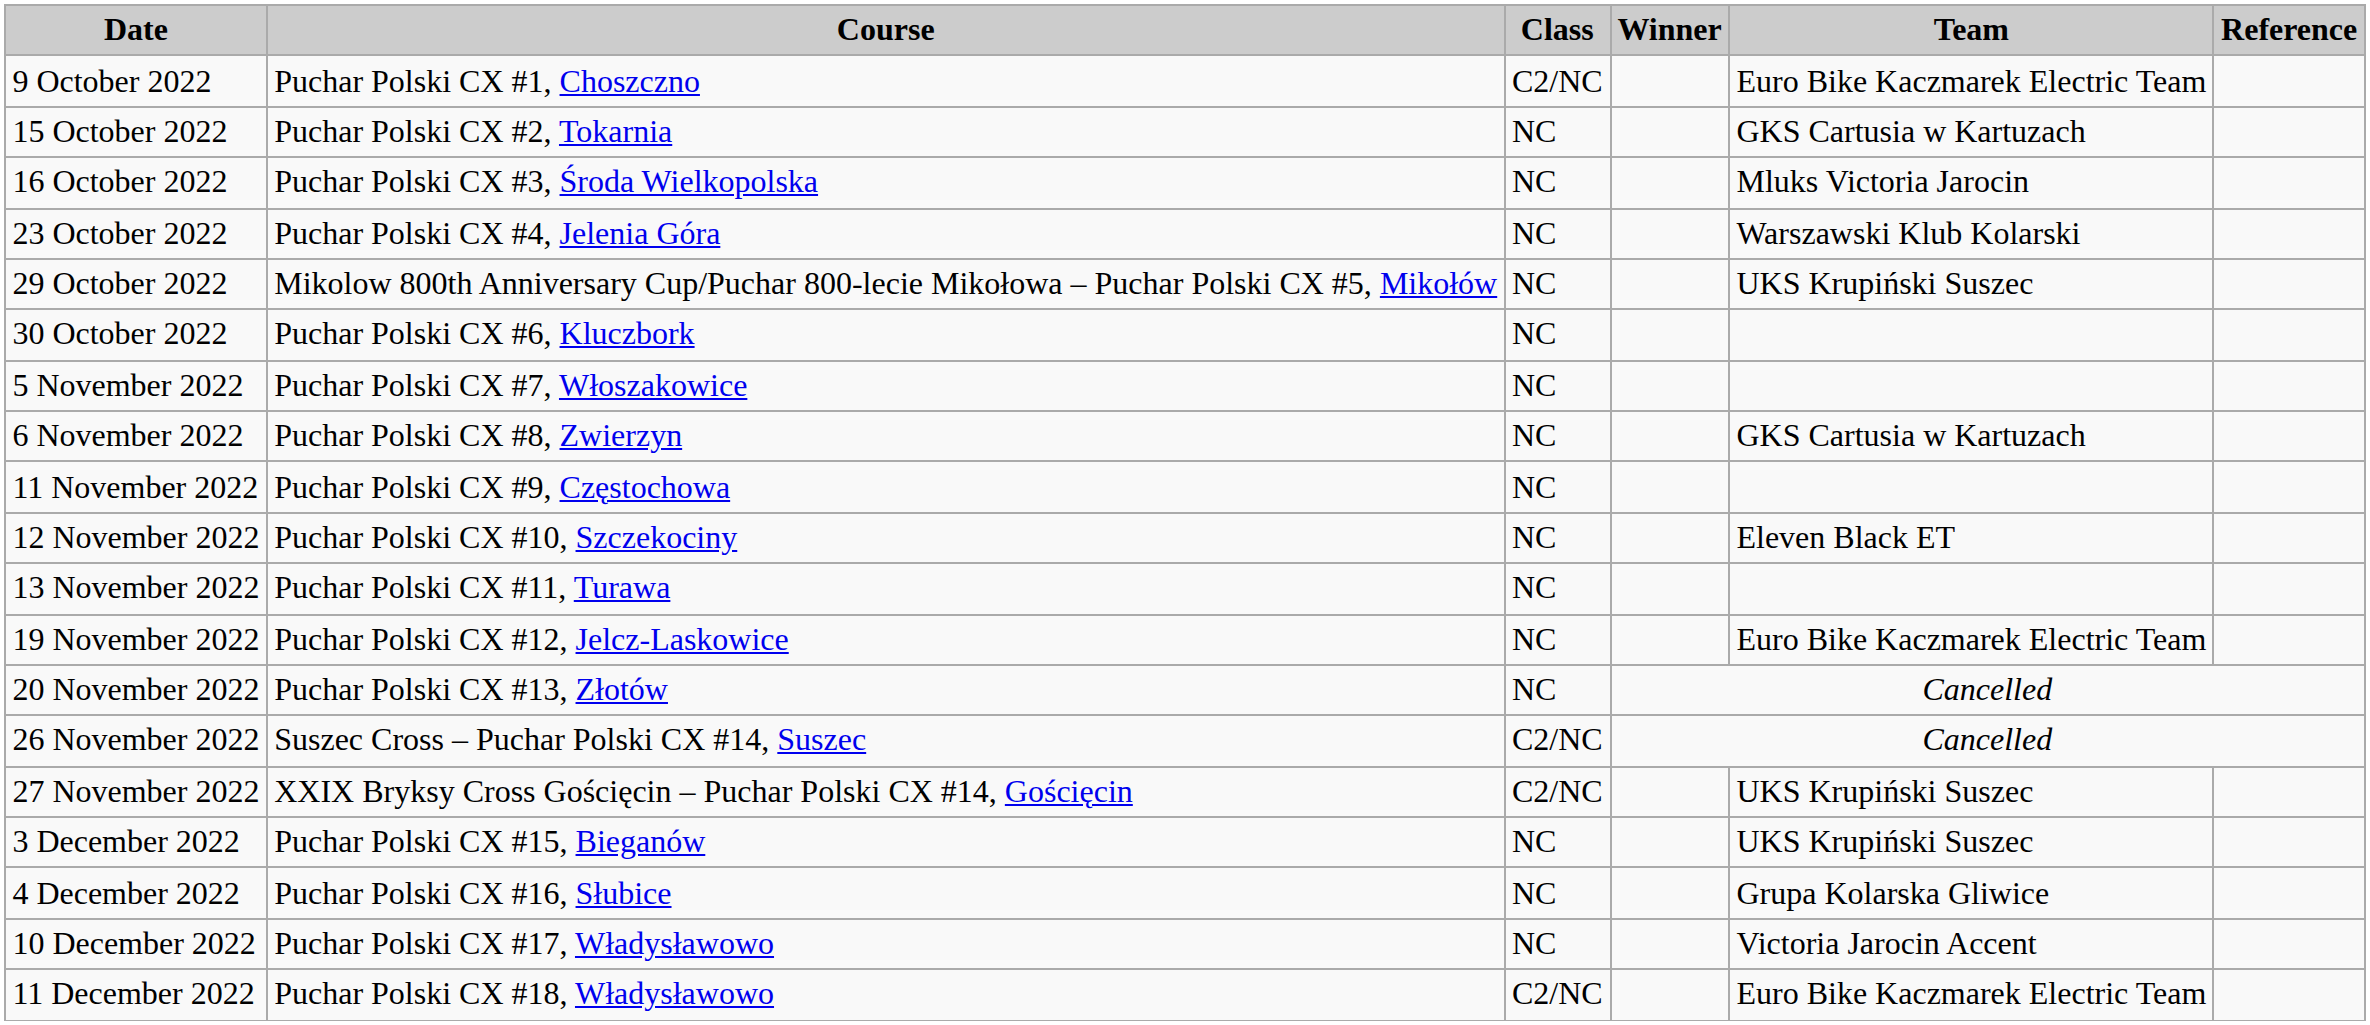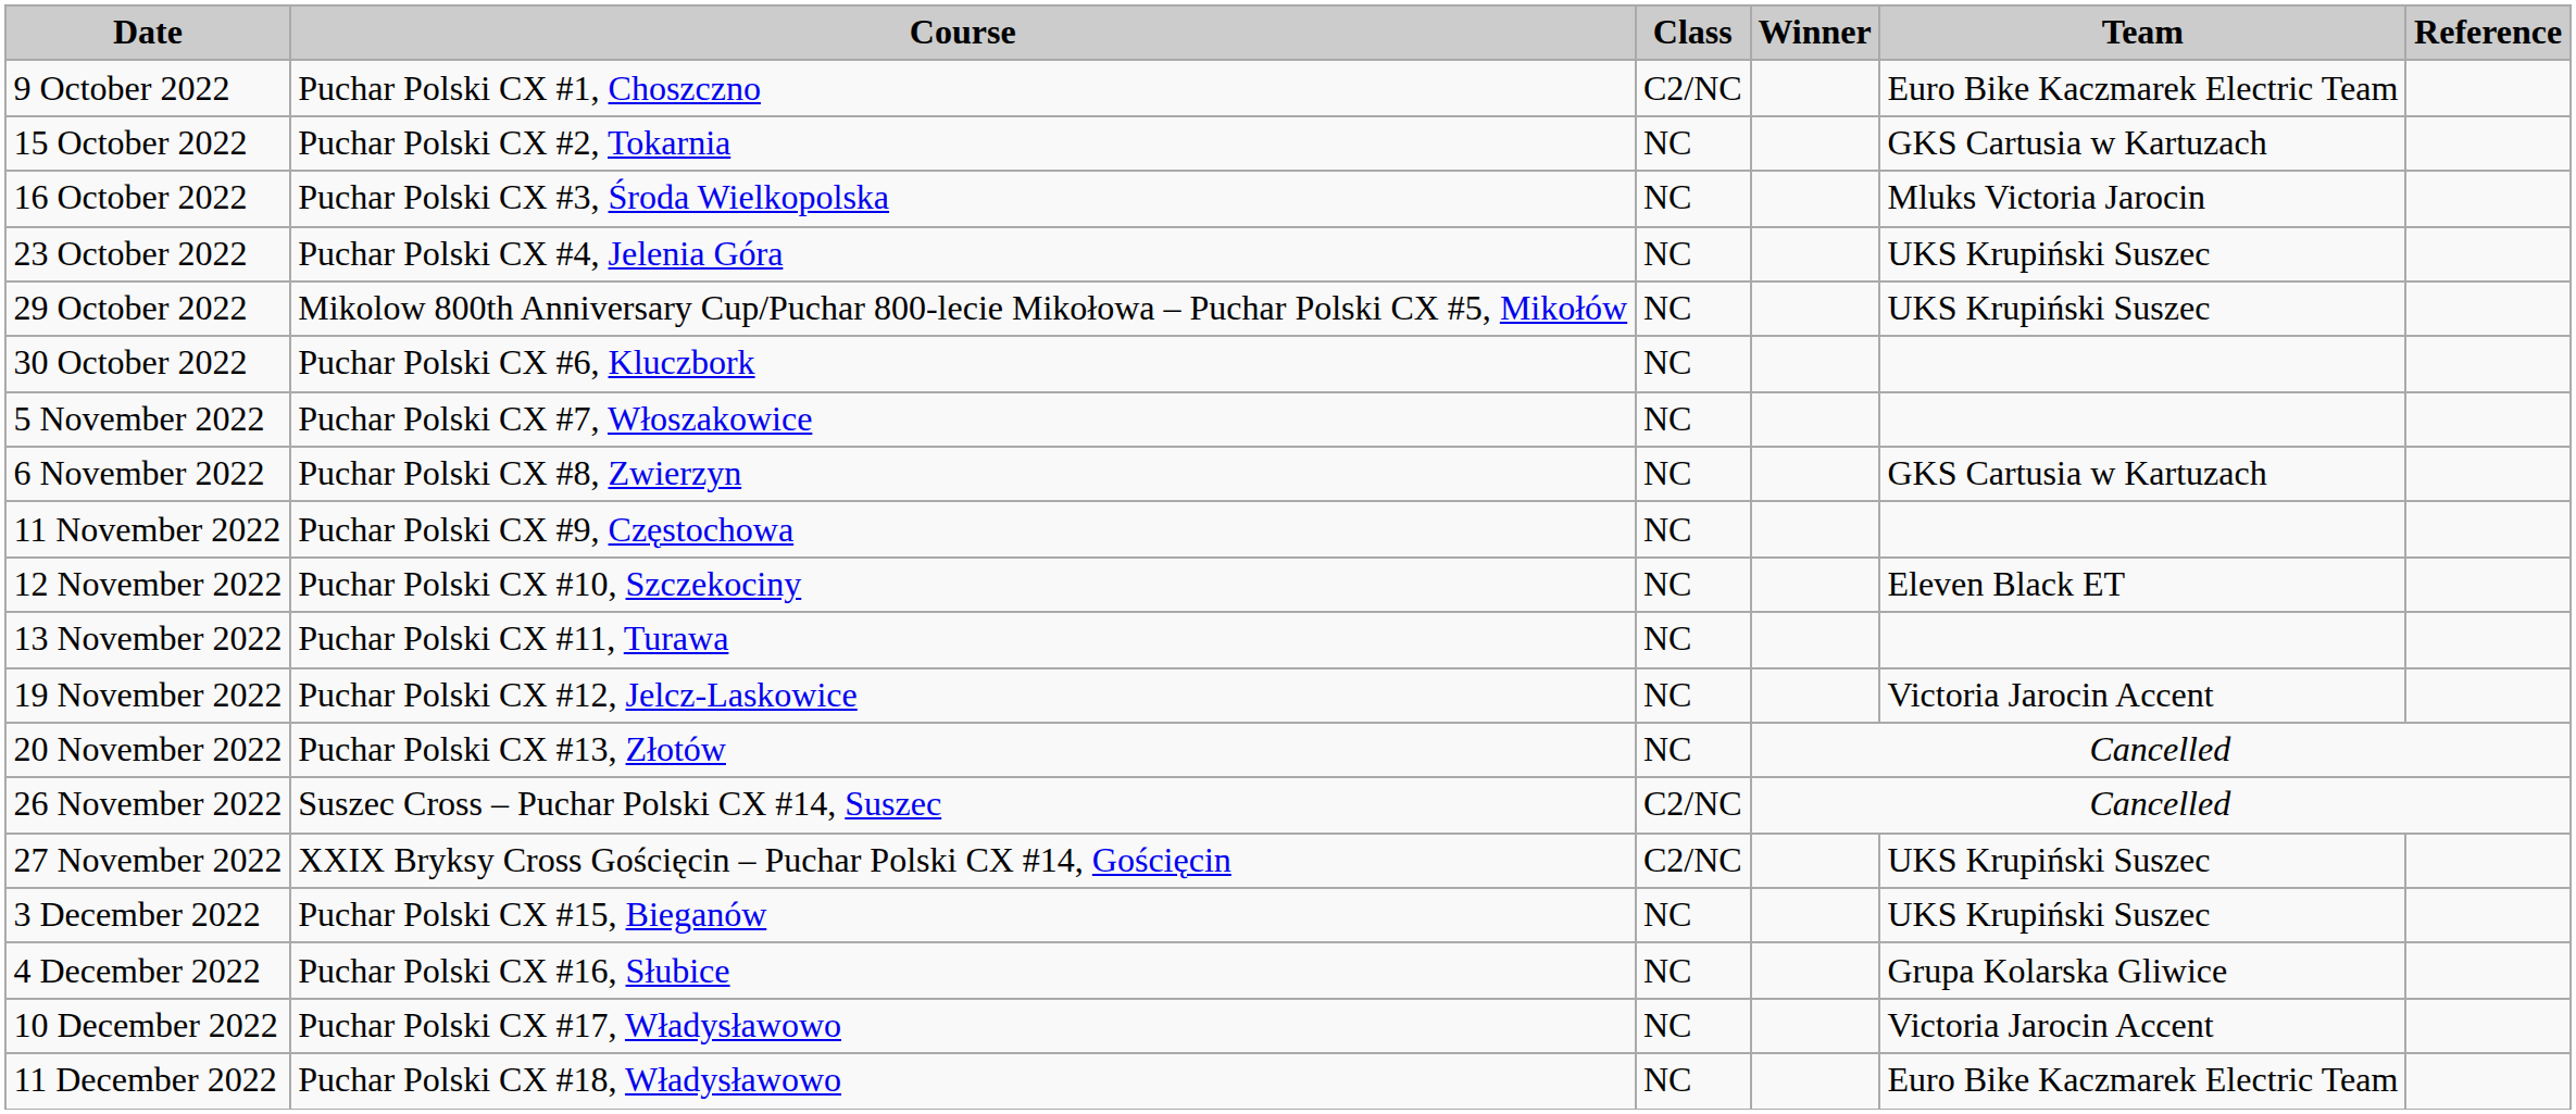 <table class="wikitable sortable alternance ">
 <tr>
 <th scope="col" style="background-color:#CCCCCC;">Date</th>
 <th scope="col" style="background-color:#CCCCCC;">Course</th>
 <th scope="col" style="background-color:#CCCCCC;">Class</th>
 <th scope="col" style="background-color:#CCCCCC;">Winner</th>
 <th scope="col" style="background-color:#CCCCCC;">Team</th>
 <th scope="col" style="background-color:#CCCCCC;">Reference</th>
 </tr>
 <tr>
 <td>9 October 2022</td>
 <td> Puchar Polski CX #1, <a href='#'>Choszczno</a></td>
 <td>C2/NC</td>
 <td></td>
 <td>Euro Bike Kaczmarek Electric Team</td>
 <td></td>
 </tr>
 <tr>
 <td>15 October 2022</td>
 <td> Puchar Polski CX #2, <a href='#'>Tokarnia</a></td>
 <td>NC</td>
 <td></td>
 <td>GKS Cartusia w Kartuzach</td>
 <td></td>
 </tr>
 <tr>
 <td>16 October 2022</td>
 <td> Puchar Polski CX #3, <a href='#'>Środa Wielkopolska</a></td>
 <td>NC</td>
 <td></td>
 <td>Mluks Victoria Jarocin</td>
 <td></td>
 </tr>
 <tr>
 <td>23 October 2022</td>
 <td> Puchar Polski CX #4, <a href='#'>Jelenia Góra</a></td>
 <td>NC</td>
 <td></td>
-<td>Warszawski Klub Kolarski</td>
+<td>UKS Krupiński Suszec</td>
 <td></td>
 </tr>
 <tr>
 <td>29 October 2022</td>
 <td> Mikolow 800th Anniversary Cup/Puchar 800-lecie Mikołowa – Puchar Polski CX #5, <a href='#'>Mikołów</a></td>
 <td>NC</td>
 <td></td>
 <td>UKS Krupiński Suszec</td>
 <td></td>
 </tr>
 <tr>
 <td>30 October 2022</td>
 <td> Puchar Polski CX #6, <a href='#'>Kluczbork</a></td>
 <td>NC</td>
 <td></td>
 <td></td>
 <td></td>
 </tr>
 <tr>
 <td>5 November 2022</td>
 <td> Puchar Polski CX #7, <a href='#'>Włoszakowice</a></td>
 <td>NC</td>
 <td></td>
 <td></td>
 <td></td>
 </tr>
 <tr>
 <td>6 November 2022</td>
 <td> Puchar Polski CX #8, <a href='#'>Zwierzyn</a></td>
 <td>NC</td>
 <td></td>
 <td>GKS Cartusia w Kartuzach</td>
 <td></td>
 </tr>
 <tr>
 <td>11 November 2022</td>
 <td> Puchar Polski CX #9, <a href='#'>Częstochowa</a></td>
 <td>NC</td>
 <td></td>
 <td></td>
 <td></td>
 </tr>
 <tr>
 <td>12 November 2022</td>
 <td> Puchar Polski CX #10, <a href='#'>Szczekociny</a></td>
 <td>NC</td>
 <td></td>
 <td>Eleven Black ET</td>
 <td></td>
 </tr>
 <tr>
 <td>13 November 2022</td>
 <td> Puchar Polski CX #11, <a href='#'>Turawa</a></td>
 <td>NC</td>
 <td></td>
 <td></td>
 <td></td>
 </tr>
 <tr>
 <td>19 November 2022</td>
 <td> Puchar Polski CX #12, <a href='#'>Jelcz-Laskowice</a></td>
 <td>NC</td>
 <td></td>
-<td>Euro Bike Kaczmarek Electric Team</td>
+<td>Victoria Jarocin Accent</td>
 <td></td>
 </tr>
 <tr>
 <td>20 November 2022</td>
 <td> Puchar Polski CX #13, <a href='#'>Złotów</a></td>
 <td>NC</td>
 <td colspan="3" align="center"><em>Cancelled</em></td>
 </tr>
 <tr>
 <td>26 November 2022</td>
 <td> Suszec Cross – Puchar Polski CX #14, <a href='#'>Suszec</a></td>
 <td>C2/NC</td>
 <td colspan="3" align="center"><em>Cancelled</em></td>
 </tr>
 <tr>
 <td>27 November 2022</td>
 <td> XXIX Bryksy Cross Gościęcin – Puchar Polski CX #14, <a href='#'>Gościęcin</a></td>
 <td>C2/NC</td>
 <td></td>
 <td>UKS Krupiński Suszec</td>
 <td></td>
 </tr>
 <tr>
 <td>3 December 2022</td>
 <td> Puchar Polski CX #15, <a href='#'>Bieganów</a></td>
 <td>NC</td>
 <td></td>
 <td>UKS Krupiński Suszec</td>
 <td></td>
 </tr>
 <tr>
 <td>4 December 2022</td>
 <td> Puchar Polski CX #16, <a href='#'>Słubice</a></td>
 <td>NC</td>
 <td></td>
 <td>Grupa Kolarska Gliwice</td>
 <td></td>
 </tr>
 <tr>
 <td>10 December 2022</td>
 <td> Puchar Polski CX #17, <a href='#'>Władysławowo</a></td>
 <td>NC</td>
 <td></td>
 <td>Victoria Jarocin Accent</td>
 <td></td>
 </tr>
 <tr>
 <td>11 December 2022</td>
 <td> Puchar Polski CX #18, <a href='#'>Władysławowo</a></td>
-<td>C2/NC</td>
+<td>NC</td>
 <td></td>
 <td>Euro Bike Kaczmarek Electric Team</td>
 <td></td>
 </tr>
 </table>
